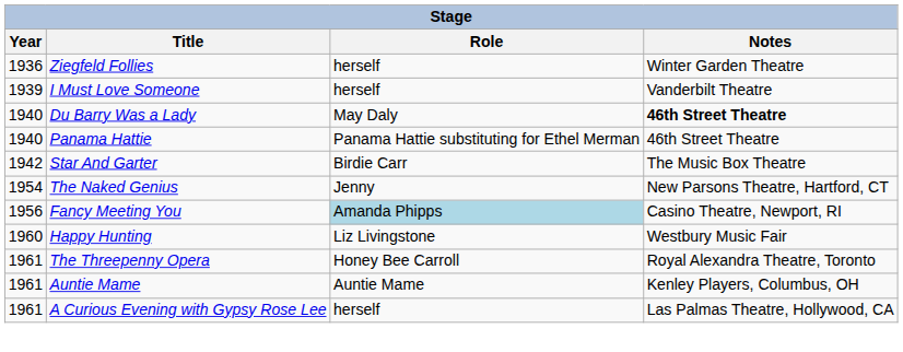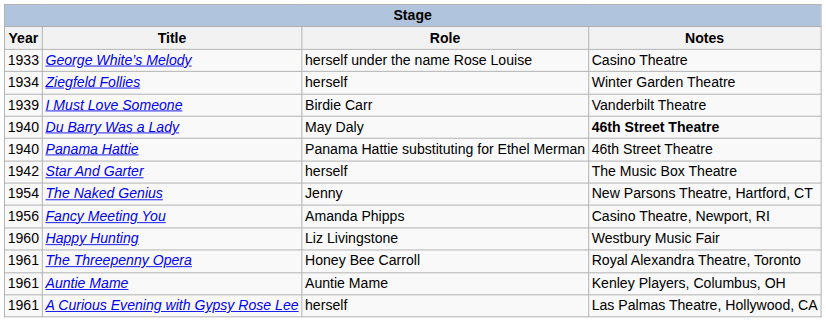 <table class="wikitable" style="font-size: 100%;">
 <tr>
 <th colspan="4" style="background: LightSteelBlue;">Stage</th>
 </tr>
 <tr>
 <th>Year</th>
 <th>Title</th>
 <th>Role</th>
 <th>Notes</th>
 </tr>
 <tr>
-<td>1936</td>
+<td>1933</td>
+<td><em><a href='#'>George White’s Melody</a></em></td>
+<td>herself under the name Rose Louise</td>
+<td>Casino Theatre</td>
+</tr>
+<tr>
+<td>1934</td>
 <td><em><a href='#'>Ziegfeld Follies</a></em></td>
 <td>herself</td>
 <td>Winter Garden Theatre</td>
 </tr>
 <tr>
 <td>1939</td>
 <td><em><a href='#'>I Must Love Someone</a></em></td>
-<td>herself</td>
+<td>Birdie Carr</td>
 <td>Vanderbilt Theatre</td>
 </tr>
 <tr>
 <td>1940</td>
 <td><em><a href='#'>Du Barry Was a Lady</a></em></td>
 <td>May Daly</td>
 <td><strong>46th Street Theatre</strong></td>
 </tr>
 <tr>
 <td>1940</td>
 <td><em><a href='#'>Panama Hattie</a></em></td>
 <td>Panama Hattie substituting for Ethel Merman</td>
 <td>46th Street Theatre</td>
 </tr>
 <tr>
 <td>1942</td>
 <td><em><a href='#'>Star And Garter</a></em></td>
-<td>Birdie Carr</td>
+<td>herself</td>
 <td>The Music Box Theatre</td>
 </tr>
 <tr>
 <td>1954</td>
 <td><em><a href='#'>The Naked Genius</a></em></td>
 <td>Jenny</td>
 <td>New Parsons Theatre, Hartford, CT</td>
 </tr>
 <tr>
 <td>1956</td>
 <td><em><a href='#'>Fancy Meeting You</a></em></td>
-<td style="background: lightblue;">Amanda Phipps</td>
+<td>Amanda Phipps</td>
 <td>Casino Theatre, Newport, RI</td>
 </tr>
 <tr>
 <td>1960</td>
 <td><em><a href='#'>Happy Hunting</a></em></td>
 <td>Liz Livingstone</td>
 <td>Westbury Music Fair</td>
 </tr>
 <tr>
 <td>1961</td>
 <td><em><a href='#'>The Threepenny Opera</a></em></td>
 <td>Honey Bee Carroll</td>
 <td>Royal Alexandra Theatre, Toronto</td>
 </tr>
 <tr>
 <td>1961</td>
 <td><em><a href='#'>Auntie Mame</a></em></td>
 <td>Auntie Mame</td>
 <td>Kenley Players, Columbus, OH</td>
 </tr>
 <tr>
 <td>1961</td>
 <td><em><a href='#'>A Curious Evening with Gypsy Rose Lee</a></em></td>
 <td>herself</td>
 <td>Las Palmas Theatre, Hollywood, CA</td>
 </tr>
 </table>
